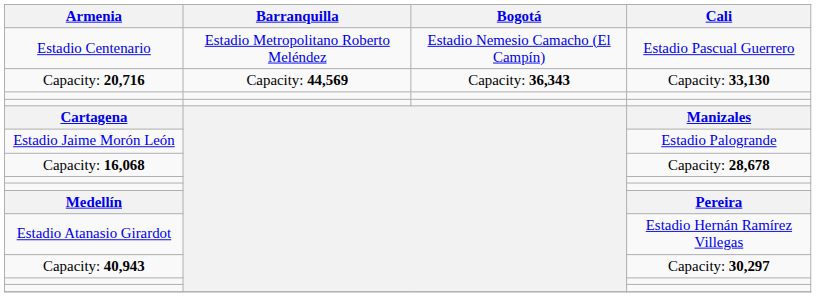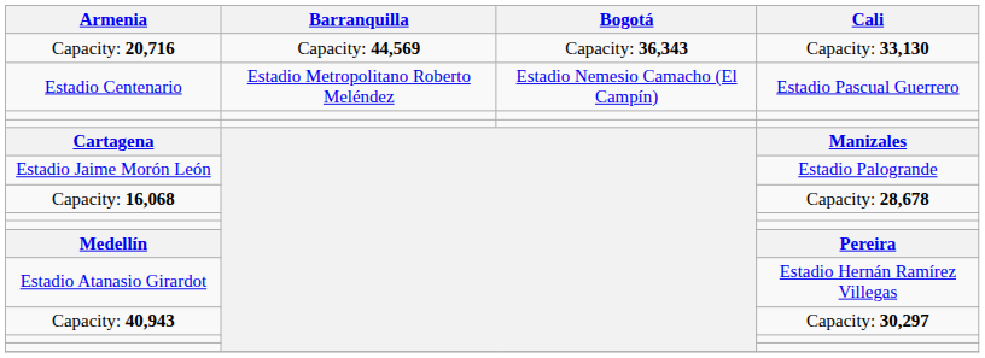 <table class=wikitable style="text-align:center">
 <tr>
 <th width=185><a href='#'>Armenia</a></th>
 <th><a href='#'>Barranquilla</a></th>
 <th><a href='#'>Bogotá</a></th>
 <th><a href='#'>Cali</a></th>
 </tr>
 <tr>
+<td>Capacity: <strong>20,716</strong></td>
+<td>Capacity: <strong>44,569</strong></td>
+<td>Capacity: <strong>36,343</strong></td>
+<td>Capacity: <strong>33,130</strong></td>
+</tr>
+<tr>
 <td><a href='#'>Estadio Centenario</a></td>
 <td><a href='#'>Estadio Metropolitano Roberto Meléndez</a></td>
 <td><a href='#'>Estadio Nemesio Camacho (El Campín)</a></td>
 <td><a href='#'>Estadio Pascual Guerrero</a></td>
-</tr>
-<tr>
-<td>Capacity: <strong>20,716</strong></td>
-<td>Capacity: <strong>44,569</strong></td>
-<td>Capacity: <strong>36,343</strong></td>
-<td>Capacity: <strong>33,130</strong></td>
 </tr>
 <tr>
 <td><small></small></td>
 <td><small></small></td>
 <td><small></small></td>
 <td><small></small></td>
 </tr>
 <tr>
 <td></td>
 <td></td>
 <td></td>
 <td></td>
 </tr>
 <tr>
 <th><a href='#'>Cartagena</a></th>
 <th rowspan=10 colspan=2></th>
 <th><a href='#'>Manizales</a></th>
 </tr>
 <tr>
 <td><a href='#'>Estadio Jaime Morón León</a></td>
 <td><a href='#'>Estadio Palogrande</a></td>
 </tr>
 <tr>
 <td>Capacity: <strong>16,068</strong></td>
 <td>Capacity: <strong>28,678</strong></td>
 </tr>
 <tr>
 <td><small></small></td>
 <td><small></small></td>
 </tr>
 <tr>
 <td></td>
 <td></td>
 </tr>
 <tr>
 <th><a href='#'>Medellín</a></th>
 <th><a href='#'>Pereira</a></th>
 </tr>
 <tr>
 <td><a href='#'>Estadio Atanasio Girardot</a></td>
 <td><a href='#'>Estadio Hernán Ramírez Villegas</a></td>
 </tr>
 <tr>
 <td>Capacity: <strong>40,943 </strong></td>
 <td>Capacity: <strong>30,297</strong></td>
 </tr>
 <tr>
 <td><small></small></td>
 <td><small></small></td>
 </tr>
 <tr>
 <td></td>
 <td></td>
 </tr>
 <tr>
 </tr>
 </table>
